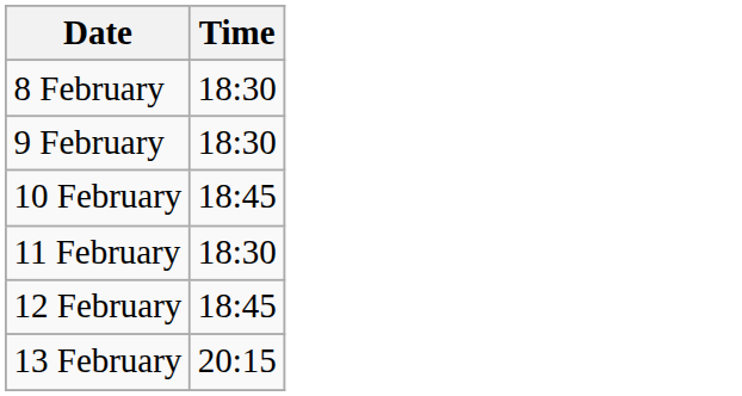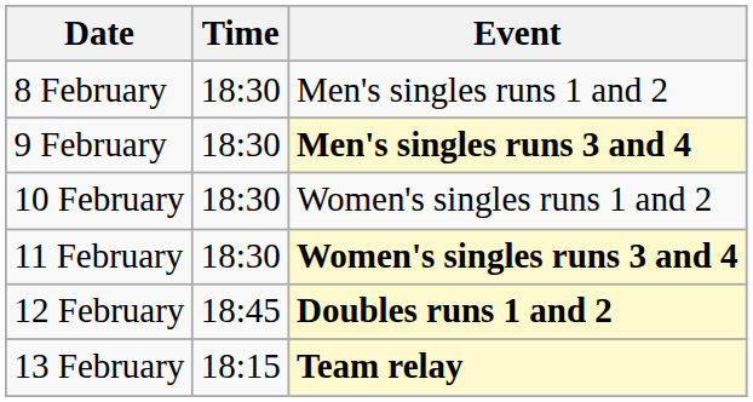 <table class=wikitable>
 <tr>
 <th>Date</th>
 <th>Time</th>
+<th>Event</th>
 </tr>
 <tr>
 <td>8 February</td>
 <td>18:30</td>
+<td>Men's singles runs 1 and 2</td>
 </tr>
 <tr>
 <td>9 February</td>
 <td>18:30</td>
+<td style=background:lemonchiffon><strong>Men's singles runs 3 and 4</strong></td>
 </tr>
 <tr>
 <td>10 February</td>
-<td>18:45</td>
+<td>18:30</td>
+<td>Women's singles runs 1 and 2</td>
 </tr>
 <tr>
 <td>11 February</td>
 <td>18:30</td>
+<td style=background:lemonchiffon><strong>Women's singles runs 3 and 4</strong></td>
 </tr>
 <tr>
 <td>12 February</td>
 <td>18:45</td>
+<td style=background:lemonchiffon><strong>Doubles runs 1 and 2</strong></td>
 </tr>
 <tr>
 <td>13 February</td>
-<td>20:15</td>
+<td>18:15</td>
+<td style=background:lemonchiffon><strong>Team relay</strong></td>
 </tr>
 </table>
